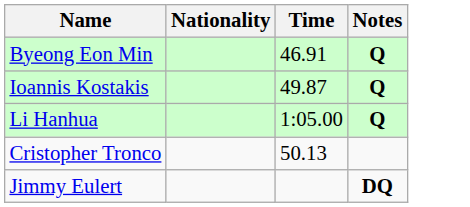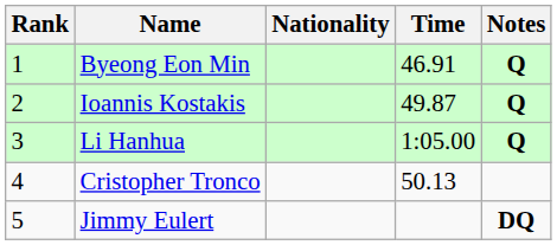 <table class="wikitable">
 <tr>
+<th>Rank</th>
 <th>Name</th>
 <th>Nationality</th>
 <th>Time</th>
 <th>Notes</th>
 </tr>
 <tr style="background:#CCFFCC;">
+<td>1</td>
 <td><a href='#'>Byeong Eon Min</a></td>
 <td></td>
 <td>46.91</td>
 <td style="text-align:center;"><strong>Q</strong></td>
 </tr>
 <tr style="background:#CCFFCC;">
+<td>2</td>
 <td><a href='#'>Ioannis Kostakis</a></td>
 <td></td>
 <td>49.87</td>
 <td style="text-align:center;"><strong>Q</strong></td>
 </tr>
 <tr style="background:#CCFFCC;">
+<td>3</td>
 <td><a href='#'>Li Hanhua</a></td>
 <td></td>
 <td>1:05.00</td>
 <td style="text-align:center;"><strong>Q</strong></td>
 </tr>
 <tr>
+<td>4</td>
 <td><a href='#'>Cristopher Tronco</a></td>
 <td></td>
 <td>50.13</td>
 <td></td>
 </tr>
 <tr>
+<td>5</td>
 <td><a href='#'>Jimmy Eulert</a></td>
 <td></td>
 <td></td>
 <td style="text-align:center;"><strong>DQ</strong></td>
 </tr>
 </table>
